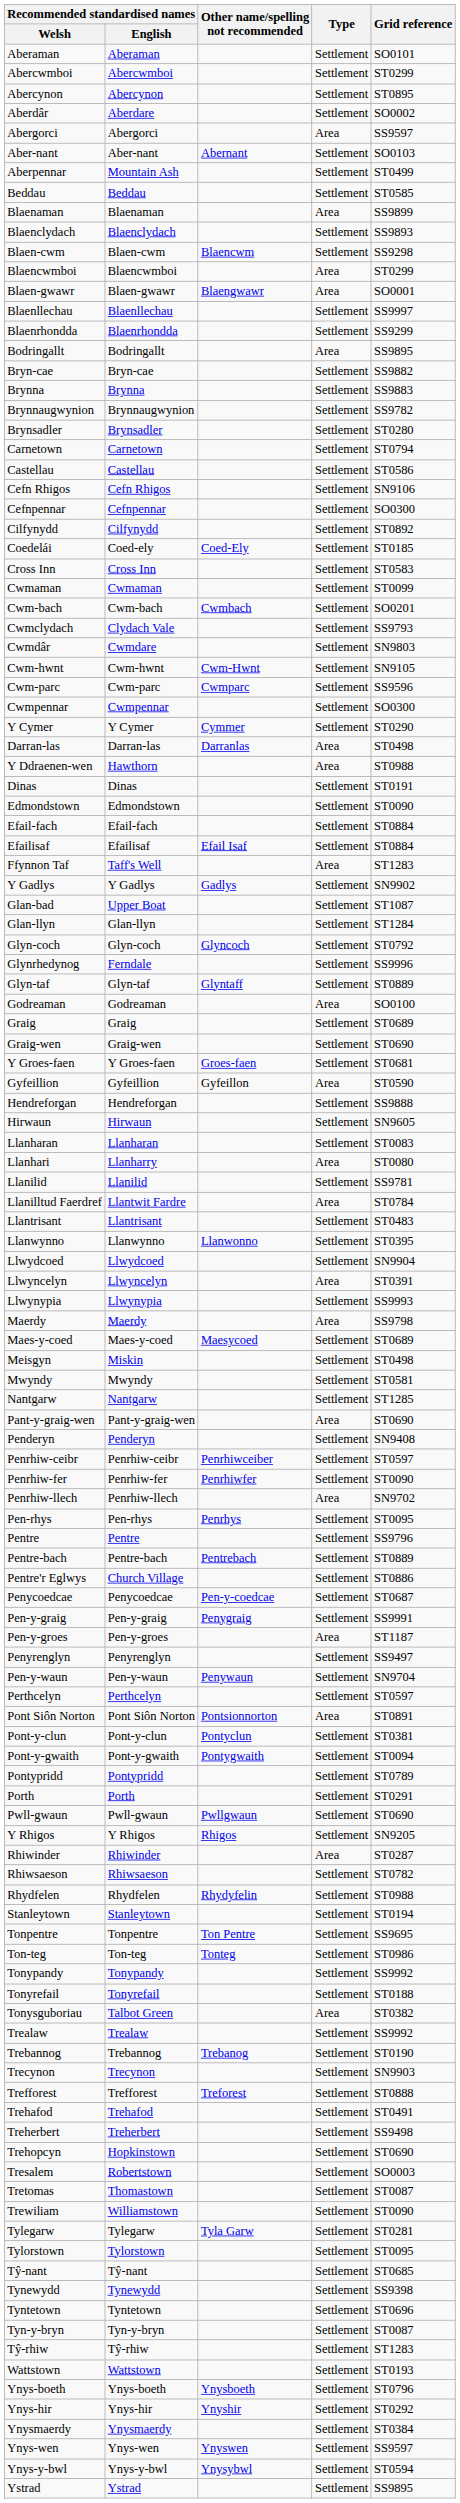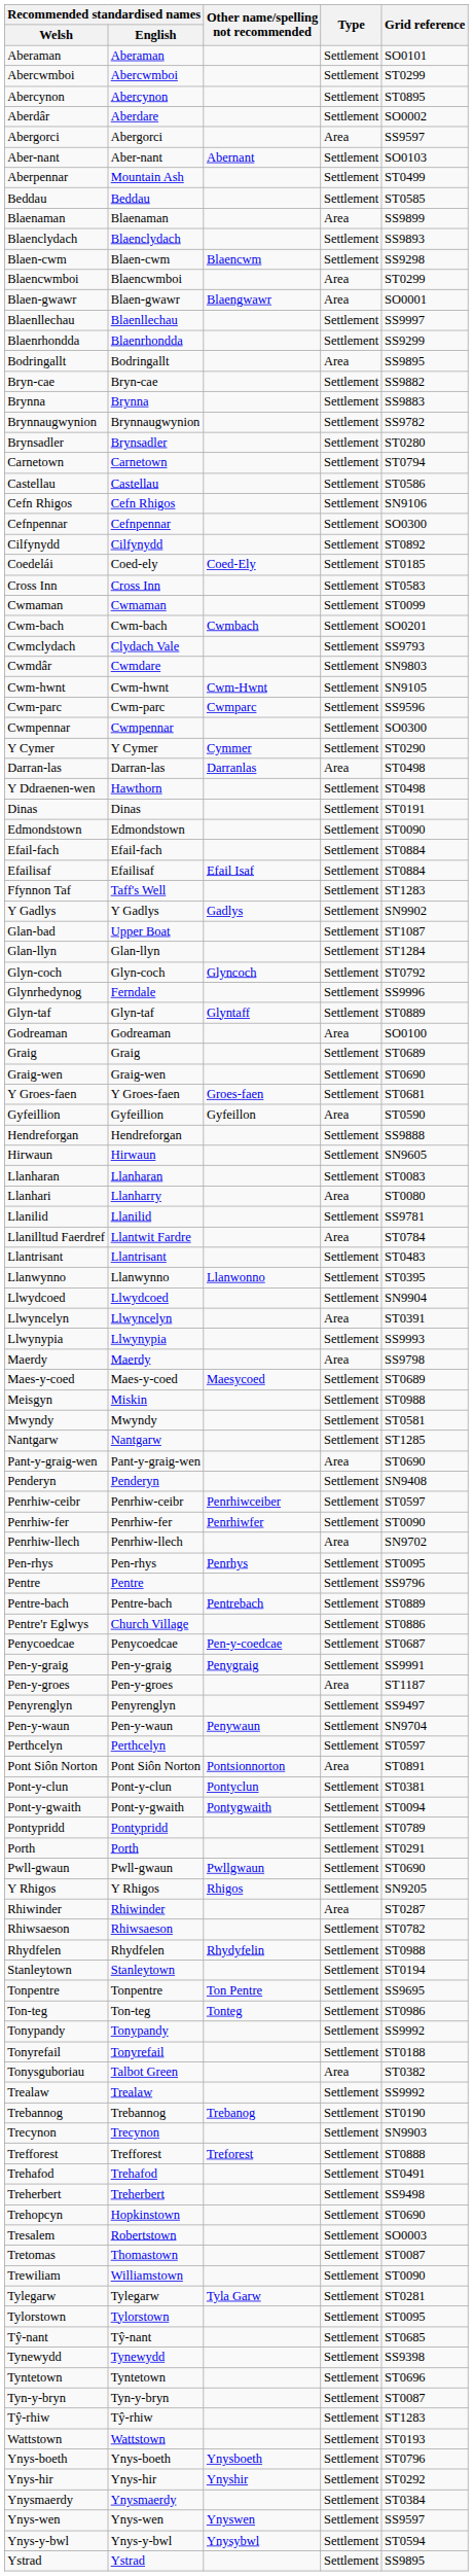 <table class="wikitable sortable">
 <tr>
 <th colspan=2>Recommended standardised names</th>
 <th rowspan=2>Other name/spelling<br>not recommended</th>
 <th rowspan=2>Type</th>
 <th rowspan=2>Grid reference</th>
 </tr>
 <tr>
 <th>Welsh</th>
 <th>English</th>
 </tr>
 <tr>
 <td>Aberaman</td>
 <td><a href='#'>Aberaman</a></td>
 <td></td>
 <td>Settlement</td>
 <td>SO0101</td>
 </tr>
 <tr>
 <td>Abercwmboi</td>
 <td><a href='#'>Abercwmboi</a></td>
 <td></td>
 <td>Settlement</td>
 <td>ST0299</td>
 </tr>
 <tr>
 <td>Abercynon</td>
 <td><a href='#'>Abercynon</a></td>
 <td></td>
 <td>Settlement</td>
 <td>ST0895</td>
 </tr>
 <tr>
 <td>Aberdâr</td>
 <td><a href='#'>Aberdare</a></td>
 <td></td>
 <td>Settlement</td>
 <td>SO0002</td>
 </tr>
 <tr>
 <td>Abergorci</td>
 <td>Abergorci</td>
 <td></td>
 <td>Area</td>
 <td>SS9597</td>
 </tr>
 <tr>
 <td>Aber-nant</td>
 <td>Aber-nant</td>
 <td><a href='#'>Abernant</a></td>
 <td>Settlement</td>
 <td>SO0103</td>
 </tr>
 <tr>
 <td>Aberpennar</td>
 <td><a href='#'>Mountain Ash</a></td>
 <td></td>
 <td>Settlement</td>
 <td>ST0499</td>
 </tr>
 <tr>
 <td>Beddau</td>
 <td><a href='#'>Beddau</a></td>
 <td></td>
 <td>Settlement</td>
 <td>ST0585</td>
 </tr>
 <tr>
 <td>Blaenaman</td>
 <td>Blaenaman</td>
 <td></td>
 <td>Area</td>
 <td>SS9899</td>
 </tr>
 <tr>
 <td>Blaenclydach</td>
 <td><a href='#'>Blaenclydach</a></td>
 <td></td>
 <td>Settlement</td>
 <td>SS9893</td>
 </tr>
 <tr>
 <td>Blaen-cwm</td>
 <td>Blaen-cwm</td>
 <td><a href='#'>Blaencwm</a></td>
 <td>Settlement</td>
 <td>SS9298</td>
 </tr>
 <tr>
 <td>Blaencwmboi</td>
 <td>Blaencwmboi</td>
 <td></td>
 <td>Area</td>
 <td>ST0299</td>
 </tr>
 <tr>
 <td>Blaen-gwawr</td>
 <td>Blaen-gwawr</td>
 <td><a href='#'>Blaengwawr</a></td>
 <td>Area</td>
 <td>SO0001</td>
 </tr>
 <tr>
 <td>Blaenllechau</td>
 <td><a href='#'>Blaenllechau</a></td>
 <td></td>
 <td>Settlement</td>
 <td>SS9997</td>
 </tr>
 <tr>
 <td>Blaenrhondda</td>
 <td><a href='#'>Blaenrhondda</a></td>
 <td></td>
 <td>Settlement</td>
 <td>SS9299</td>
 </tr>
 <tr>
 <td>Bodringallt</td>
 <td>Bodringallt</td>
 <td></td>
 <td>Area</td>
 <td>SS9895</td>
 </tr>
 <tr>
 <td>Bryn-cae</td>
 <td>Bryn-cae</td>
 <td></td>
 <td>Settlement</td>
 <td>SS9882</td>
 </tr>
 <tr>
 <td>Brynna</td>
 <td><a href='#'>Brynna</a></td>
 <td></td>
 <td>Settlement</td>
 <td>SS9883</td>
 </tr>
 <tr>
 <td>Brynnaugwynion</td>
 <td>Brynnaugwynion</td>
 <td></td>
 <td>Settlement</td>
 <td>SS9782</td>
 </tr>
 <tr>
 <td>Brynsadler</td>
 <td><a href='#'>Brynsadler</a></td>
 <td></td>
 <td>Settlement</td>
 <td>ST0280</td>
 </tr>
 <tr>
 <td>Carnetown</td>
 <td><a href='#'>Carnetown</a></td>
 <td></td>
 <td>Settlement</td>
 <td>ST0794</td>
 </tr>
 <tr>
 <td>Castellau</td>
 <td><a href='#'>Castellau</a></td>
 <td></td>
 <td>Settlement</td>
 <td>ST0586</td>
 </tr>
 <tr>
 <td>Cefn Rhigos</td>
 <td><a href='#'>Cefn Rhigos</a></td>
 <td></td>
 <td>Settlement</td>
 <td>SN9106</td>
 </tr>
 <tr>
 <td>Cefnpennar</td>
 <td><a href='#'>Cefnpennar</a></td>
 <td></td>
 <td>Settlement</td>
 <td>SO0300</td>
 </tr>
 <tr>
 <td>Cilfynydd</td>
 <td><a href='#'>Cilfynydd</a></td>
 <td></td>
 <td>Settlement</td>
 <td>ST0892</td>
 </tr>
 <tr>
 <td>Coedelái</td>
 <td>Coed-ely</td>
 <td><a href='#'>Coed-Ely</a></td>
 <td>Settlement</td>
 <td>ST0185</td>
 </tr>
 <tr>
 <td>Cross Inn</td>
 <td><a href='#'>Cross Inn</a></td>
 <td></td>
 <td>Settlement</td>
 <td>ST0583</td>
 </tr>
 <tr>
 <td>Cwmaman</td>
 <td><a href='#'>Cwmaman</a></td>
 <td></td>
 <td>Settlement</td>
 <td>ST0099</td>
 </tr>
 <tr>
 <td>Cwm-bach</td>
 <td>Cwm-bach</td>
 <td><a href='#'>Cwmbach</a></td>
 <td>Settlement</td>
 <td>SO0201</td>
 </tr>
 <tr>
 <td>Cwmclydach</td>
 <td><a href='#'>Clydach Vale</a></td>
 <td></td>
 <td>Settlement</td>
 <td>SS9793</td>
 </tr>
 <tr>
 <td>Cwmdâr</td>
 <td><a href='#'>Cwmdare</a></td>
 <td></td>
 <td>Settlement</td>
 <td>SN9803</td>
 </tr>
 <tr>
 <td>Cwm-hwnt</td>
 <td>Cwm-hwnt</td>
 <td><a href='#'>Cwm-Hwnt</a></td>
 <td>Settlement</td>
 <td>SN9105</td>
 </tr>
 <tr>
 <td>Cwm-parc</td>
 <td>Cwm-parc</td>
 <td><a href='#'>Cwmparc</a></td>
 <td>Settlement</td>
 <td>SS9596</td>
 </tr>
 <tr>
 <td>Cwmpennar</td>
 <td><a href='#'>Cwmpennar</a></td>
 <td></td>
 <td>Settlement</td>
 <td>SO0300</td>
 </tr>
 <tr>
 <td>Y Cymer</td>
 <td>Y Cymer</td>
 <td><a href='#'>Cymmer</a></td>
 <td>Settlement</td>
 <td>ST0290</td>
 </tr>
 <tr>
 <td>Darran-las</td>
 <td>Darran-las</td>
 <td><a href='#'>Darranlas</a></td>
 <td>Area</td>
 <td>ST0498</td>
 </tr>
 <tr>
 <td>Y Ddraenen-wen</td>
 <td><a href='#'>Hawthorn</a></td>
 <td></td>
-<td>Area</td>
-<td>ST0988</td>
+<td>Settlement</td>
+<td>ST0498</td>
 </tr>
 <tr>
 <td>Dinas</td>
 <td>Dinas</td>
 <td></td>
 <td>Settlement</td>
 <td>ST0191</td>
 </tr>
 <tr>
 <td>Edmondstown</td>
 <td>Edmondstown</td>
 <td></td>
 <td>Settlement</td>
 <td>ST0090</td>
 </tr>
 <tr>
 <td>Efail-fach</td>
 <td>Efail-fach</td>
 <td></td>
 <td>Settlement</td>
 <td>ST0884</td>
 </tr>
 <tr>
 <td>Efailisaf</td>
 <td>Efailisaf</td>
 <td><a href='#'>Efail Isaf</a></td>
 <td>Settlement</td>
 <td>ST0884</td>
 </tr>
 <tr>
 <td>Ffynnon Taf</td>
 <td><a href='#'>Taff's Well</a></td>
 <td></td>
-<td>Area</td>
+<td>Settlement</td>
 <td>ST1283</td>
 </tr>
 <tr>
 <td>Y Gadlys</td>
 <td>Y Gadlys</td>
 <td><a href='#'>Gadlys</a></td>
 <td>Settlement</td>
 <td>SN9902</td>
 </tr>
 <tr>
 <td>Glan-bad</td>
 <td><a href='#'>Upper Boat</a></td>
 <td></td>
 <td>Settlement</td>
 <td>ST1087</td>
 </tr>
 <tr>
 <td>Glan-llyn</td>
 <td>Glan-llyn</td>
 <td></td>
 <td>Settlement</td>
 <td>ST1284</td>
 </tr>
 <tr>
 <td>Glyn-coch</td>
 <td>Glyn-coch</td>
 <td><a href='#'>Glyncoch</a></td>
 <td>Settlement</td>
 <td>ST0792</td>
 </tr>
 <tr>
 <td>Glynrhedynog</td>
 <td><a href='#'>Ferndale</a></td>
 <td></td>
 <td>Settlement</td>
 <td>SS9996</td>
 </tr>
 <tr>
 <td>Glyn-taf</td>
 <td>Glyn-taf</td>
 <td><a href='#'>Glyntaff</a></td>
 <td>Settlement</td>
 <td>ST0889</td>
 </tr>
 <tr>
 <td>Godreaman</td>
 <td>Godreaman</td>
 <td></td>
 <td>Area</td>
 <td>SO0100</td>
 </tr>
 <tr>
 <td>Graig</td>
 <td>Graig</td>
 <td></td>
 <td>Settlement</td>
 <td>ST0689</td>
 </tr>
 <tr>
 <td>Graig-wen</td>
 <td>Graig-wen</td>
 <td></td>
 <td>Settlement</td>
 <td>ST0690</td>
 </tr>
 <tr>
 <td>Y Groes-faen</td>
 <td>Y Groes-faen</td>
 <td><a href='#'>Groes-faen</a></td>
 <td>Settlement</td>
 <td>ST0681</td>
 </tr>
 <tr>
 <td>Gyfeillion</td>
 <td>Gyfeillion</td>
 <td>Gyfeillon</td>
 <td>Area</td>
 <td>ST0590</td>
 </tr>
 <tr>
 <td>Hendreforgan</td>
 <td>Hendreforgan</td>
 <td></td>
 <td>Settlement</td>
 <td>SS9888</td>
 </tr>
 <tr>
 <td>Hirwaun</td>
 <td><a href='#'>Hirwaun</a></td>
 <td></td>
 <td>Settlement</td>
 <td>SN9605</td>
 </tr>
 <tr>
 <td>Llanharan</td>
 <td><a href='#'>Llanharan</a></td>
 <td></td>
 <td>Settlement</td>
 <td>ST0083</td>
 </tr>
 <tr>
 <td>Llanhari</td>
 <td><a href='#'>Llanharry</a></td>
 <td></td>
 <td>Area</td>
 <td>ST0080</td>
 </tr>
 <tr>
 <td>Llanilid</td>
 <td><a href='#'>Llanilid</a></td>
 <td></td>
 <td>Settlement</td>
 <td>SS9781</td>
 </tr>
 <tr>
 <td>Llanilltud Faerdref</td>
 <td><a href='#'>Llantwit Fardre</a></td>
 <td></td>
 <td>Area</td>
 <td>ST0784</td>
 </tr>
 <tr>
 <td>Llantrisant</td>
 <td><a href='#'>Llantrisant</a></td>
 <td></td>
 <td>Settlement</td>
 <td>ST0483</td>
 </tr>
 <tr>
 <td>Llanwynno</td>
 <td>Llanwynno</td>
 <td><a href='#'>Llanwonno</a></td>
 <td>Settlement</td>
 <td>ST0395</td>
 </tr>
 <tr>
 <td>Llwydcoed</td>
 <td><a href='#'>Llwydcoed</a></td>
 <td></td>
 <td>Settlement</td>
 <td>SN9904</td>
 </tr>
 <tr>
 <td>Llwyncelyn</td>
 <td><a href='#'>Llwyncelyn</a></td>
 <td></td>
 <td>Area</td>
 <td>ST0391</td>
 </tr>
 <tr>
 <td>Llwynypia</td>
 <td><a href='#'>Llwynypia</a></td>
 <td></td>
 <td>Settlement</td>
 <td>SS9993</td>
 </tr>
 <tr>
 <td>Maerdy</td>
 <td><a href='#'>Maerdy</a></td>
 <td></td>
 <td>Area</td>
 <td>SS9798</td>
 </tr>
 <tr>
 <td>Maes-y-coed</td>
 <td>Maes-y-coed</td>
 <td><a href='#'>Maesycoed</a></td>
 <td>Settlement</td>
 <td>ST0689</td>
 </tr>
 <tr>
 <td>Meisgyn</td>
 <td><a href='#'>Miskin</a></td>
 <td></td>
 <td>Settlement</td>
-<td>ST0498</td>
+<td>ST0988</td>
 </tr>
 <tr>
 <td>Mwyndy</td>
 <td>Mwyndy</td>
 <td></td>
 <td>Settlement</td>
 <td>ST0581</td>
 </tr>
 <tr>
 <td>Nantgarw</td>
 <td><a href='#'>Nantgarw</a></td>
 <td></td>
 <td>Settlement</td>
 <td>ST1285</td>
 </tr>
 <tr>
 <td>Pant-y-graig-wen</td>
 <td>Pant-y-graig-wen</td>
 <td></td>
 <td>Area</td>
 <td>ST0690</td>
 </tr>
 <tr>
 <td>Penderyn</td>
 <td><a href='#'>Penderyn</a></td>
 <td></td>
 <td>Settlement</td>
 <td>SN9408</td>
 </tr>
 <tr>
 <td>Penrhiw-ceibr</td>
 <td>Penrhiw-ceibr</td>
 <td><a href='#'>Penrhiwceiber</a></td>
 <td>Settlement</td>
 <td>ST0597</td>
 </tr>
 <tr>
 <td>Penrhiw-fer</td>
 <td>Penrhiw-fer</td>
 <td><a href='#'>Penrhiwfer</a></td>
 <td>Settlement</td>
 <td>ST0090</td>
 </tr>
 <tr>
 <td>Penrhiw-llech</td>
 <td>Penrhiw-llech</td>
 <td></td>
 <td>Area</td>
 <td>SN9702</td>
 </tr>
 <tr>
 <td>Pen-rhys</td>
 <td>Pen-rhys</td>
 <td><a href='#'>Penrhys</a></td>
 <td>Settlement</td>
 <td>ST0095</td>
 </tr>
 <tr>
 <td>Pentre</td>
 <td><a href='#'>Pentre</a></td>
 <td></td>
 <td>Settlement</td>
 <td>SS9796</td>
 </tr>
 <tr>
 <td>Pentre-bach</td>
 <td>Pentre-bach</td>
 <td><a href='#'>Pentrebach</a></td>
 <td>Settlement</td>
 <td>ST0889</td>
 </tr>
 <tr>
 <td>Pentre'r Eglwys</td>
 <td><a href='#'>Church Village</a></td>
 <td></td>
 <td>Settlement</td>
 <td>ST0886</td>
 </tr>
 <tr>
 <td>Penycoedcae</td>
 <td>Penycoedcae</td>
 <td><a href='#'>Pen-y-coedcae</a></td>
 <td>Settlement</td>
 <td>ST0687</td>
 </tr>
 <tr>
 <td>Pen-y-graig</td>
 <td>Pen-y-graig</td>
 <td><a href='#'>Penygraig</a></td>
 <td>Settlement</td>
 <td>SS9991</td>
 </tr>
 <tr>
 <td>Pen-y-groes</td>
 <td>Pen-y-groes</td>
 <td></td>
 <td>Area</td>
 <td>ST1187</td>
 </tr>
 <tr>
 <td>Penyrenglyn</td>
 <td>Penyrenglyn</td>
 <td></td>
 <td>Settlement</td>
 <td>SS9497</td>
 </tr>
 <tr>
 <td>Pen-y-waun</td>
 <td>Pen-y-waun</td>
 <td><a href='#'>Penywaun</a></td>
 <td>Settlement</td>
 <td>SN9704</td>
 </tr>
 <tr>
 <td>Perthcelyn</td>
 <td><a href='#'>Perthcelyn</a></td>
 <td></td>
 <td>Settlement</td>
 <td>ST0597</td>
 </tr>
 <tr>
 <td>Pont Siôn Norton</td>
 <td>Pont Siôn Norton</td>
 <td><a href='#'>Pontsionnorton</a></td>
 <td>Area</td>
 <td>ST0891</td>
 </tr>
 <tr>
 <td>Pont-y-clun</td>
 <td>Pont-y-clun</td>
 <td><a href='#'>Pontyclun</a></td>
 <td>Settlement</td>
 <td>ST0381</td>
 </tr>
 <tr>
 <td>Pont-y-gwaith</td>
 <td>Pont-y-gwaith</td>
 <td><a href='#'>Pontygwaith</a></td>
 <td>Settlement</td>
 <td>ST0094</td>
 </tr>
 <tr>
 <td>Pontypridd</td>
 <td><a href='#'>Pontypridd</a></td>
 <td></td>
 <td>Settlement</td>
 <td>ST0789</td>
 </tr>
 <tr>
 <td>Porth</td>
 <td><a href='#'>Porth</a></td>
 <td></td>
 <td>Settlement</td>
 <td>ST0291</td>
 </tr>
 <tr>
 <td>Pwll-gwaun</td>
 <td>Pwll-gwaun</td>
 <td><a href='#'>Pwllgwaun</a></td>
 <td>Settlement</td>
 <td>ST0690</td>
 </tr>
 <tr>
 <td>Y Rhigos</td>
 <td>Y Rhigos</td>
 <td><a href='#'>Rhigos</a></td>
 <td>Settlement</td>
 <td>SN9205</td>
 </tr>
 <tr>
 <td>Rhiwinder</td>
 <td><a href='#'>Rhiwinder</a></td>
 <td></td>
 <td>Area</td>
 <td>ST0287</td>
 </tr>
 <tr>
 <td>Rhiwsaeson</td>
 <td><a href='#'>Rhiwsaeson</a></td>
 <td></td>
 <td>Settlement</td>
 <td>ST0782</td>
 </tr>
 <tr>
 <td>Rhydfelen</td>
 <td>Rhydfelen</td>
 <td><a href='#'>Rhydyfelin</a></td>
 <td>Settlement</td>
 <td>ST0988</td>
 </tr>
 <tr>
 <td>Stanleytown</td>
 <td><a href='#'>Stanleytown</a></td>
 <td></td>
 <td>Settlement</td>
 <td>ST0194</td>
 </tr>
 <tr>
 <td>Tonpentre</td>
 <td>Tonpentre</td>
 <td><a href='#'>Ton Pentre</a></td>
 <td>Settlement</td>
 <td>SS9695</td>
 </tr>
 <tr>
 <td>Ton-teg</td>
 <td>Ton-teg</td>
 <td><a href='#'>Tonteg</a></td>
 <td>Settlement</td>
 <td>ST0986</td>
 </tr>
 <tr>
 <td>Tonypandy</td>
 <td><a href='#'>Tonypandy</a></td>
 <td></td>
 <td>Settlement</td>
 <td>SS9992</td>
 </tr>
 <tr>
 <td>Tonyrefail</td>
 <td><a href='#'>Tonyrefail</a></td>
 <td></td>
 <td>Settlement</td>
 <td>ST0188</td>
 </tr>
 <tr>
 <td>Tonysguboriau</td>
 <td><a href='#'>Talbot Green</a></td>
 <td></td>
 <td>Area</td>
 <td>ST0382</td>
 </tr>
 <tr>
 <td>Trealaw</td>
 <td><a href='#'>Trealaw</a></td>
 <td></td>
 <td>Settlement</td>
 <td>SS9992</td>
 </tr>
 <tr>
 <td>Trebannog</td>
 <td>Trebannog</td>
 <td><a href='#'>Trebanog</a></td>
 <td>Settlement</td>
 <td>ST0190</td>
 </tr>
 <tr>
 <td>Trecynon</td>
 <td><a href='#'>Trecynon</a></td>
 <td></td>
 <td>Settlement</td>
 <td>SN9903</td>
 </tr>
 <tr>
 <td>Trefforest</td>
 <td>Trefforest</td>
 <td><a href='#'>Treforest</a></td>
 <td>Settlement</td>
 <td>ST0888</td>
 </tr>
 <tr>
 <td>Trehafod</td>
 <td><a href='#'>Trehafod</a></td>
 <td></td>
 <td>Settlement</td>
 <td>ST0491</td>
 </tr>
 <tr>
 <td>Treherbert</td>
 <td><a href='#'>Treherbert</a></td>
 <td></td>
 <td>Settlement</td>
 <td>SS9498</td>
 </tr>
 <tr>
 <td>Trehopcyn</td>
 <td><a href='#'>Hopkinstown</a></td>
 <td></td>
 <td>Settlement</td>
 <td>ST0690</td>
 </tr>
 <tr>
 <td>Tresalem</td>
 <td><a href='#'>Robertstown</a></td>
 <td></td>
 <td>Settlement</td>
 <td>SO0003</td>
 </tr>
 <tr>
 <td>Tretomas</td>
 <td><a href='#'>Thomastown</a></td>
 <td></td>
 <td>Settlement</td>
 <td>ST0087</td>
 </tr>
 <tr>
 <td>Trewiliam</td>
 <td><a href='#'>Williamstown</a></td>
 <td></td>
 <td>Settlement</td>
 <td>ST0090</td>
 </tr>
 <tr>
 <td>Tylegarw</td>
 <td>Tylegarw</td>
 <td><a href='#'>Tyla Garw</a></td>
 <td>Settlement</td>
 <td>ST0281</td>
 </tr>
 <tr>
 <td>Tylorstown</td>
 <td><a href='#'>Tylorstown</a></td>
 <td></td>
 <td>Settlement</td>
 <td>ST0095</td>
 </tr>
 <tr>
 <td>Tŷ-nant</td>
 <td>Tŷ-nant</td>
 <td></td>
 <td>Settlement</td>
 <td>ST0685</td>
 </tr>
 <tr>
 <td>Tynewydd</td>
 <td><a href='#'>Tynewydd</a></td>
 <td></td>
 <td>Settlement</td>
 <td>SS9398</td>
 </tr>
 <tr>
 <td>Tyntetown</td>
 <td>Tyntetown</td>
 <td></td>
 <td>Settlement</td>
 <td>ST0696</td>
 </tr>
 <tr>
 <td>Tyn-y-bryn</td>
 <td>Tyn-y-bryn</td>
 <td></td>
 <td>Settlement</td>
 <td>ST0087</td>
 </tr>
 <tr>
 <td>Tŷ-rhiw</td>
 <td>Tŷ-rhiw</td>
 <td></td>
 <td>Settlement</td>
 <td>ST1283</td>
 </tr>
 <tr>
 <td>Wattstown</td>
 <td><a href='#'>Wattstown</a></td>
 <td></td>
 <td>Settlement</td>
 <td>ST0193</td>
 </tr>
 <tr>
 <td>Ynys-boeth</td>
 <td>Ynys-boeth</td>
 <td><a href='#'>Ynysboeth</a></td>
 <td>Settlement</td>
 <td>ST0796</td>
 </tr>
 <tr>
 <td>Ynys-hir</td>
 <td>Ynys-hir</td>
 <td><a href='#'>Ynyshir</a></td>
 <td>Settlement</td>
 <td>ST0292</td>
 </tr>
 <tr>
 <td>Ynysmaerdy</td>
 <td><a href='#'>Ynysmaerdy</a></td>
 <td></td>
 <td>Settlement</td>
 <td>ST0384</td>
 </tr>
 <tr>
 <td>Ynys-wen</td>
 <td>Ynys-wen</td>
 <td><a href='#'>Ynyswen</a></td>
 <td>Settlement</td>
 <td>SS9597</td>
 </tr>
 <tr>
 <td>Ynys-y-bwl</td>
 <td>Ynys-y-bwl</td>
 <td><a href='#'>Ynysybwl</a></td>
 <td>Settlement</td>
 <td>ST0594</td>
 </tr>
 <tr>
 <td>Ystrad</td>
 <td><a href='#'>Ystrad</a></td>
 <td></td>
 <td>Settlement</td>
 <td>SS9895</td>
 </tr>
 </table>
